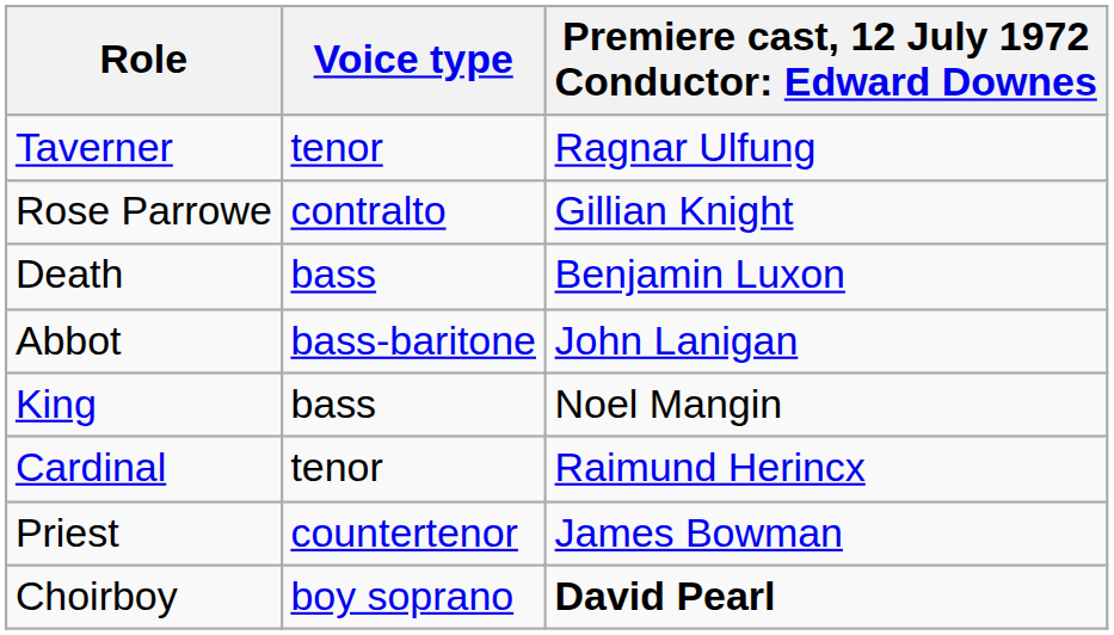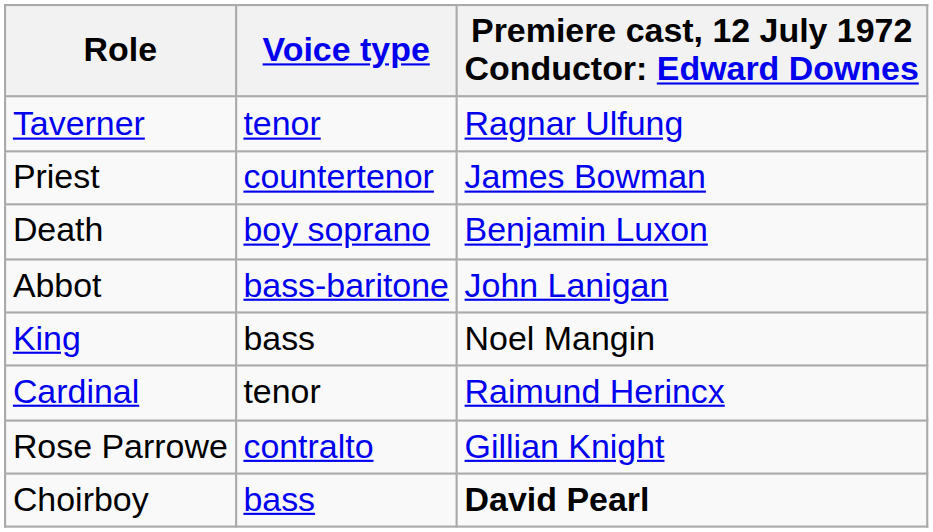 <table class="wikitable">
 <tr>
 <th>Role</th>
 <th><a href='#'>Voice type</a></th>
 <th>Premiere cast, 12 July 1972<br>Conductor: <a href='#'>Edward Downes</a></th>
 </tr>
 <tr>
 <td><a href='#'>Taverner</a></td>
 <td><a href='#'>tenor</a></td>
 <td><a href='#'>Ragnar Ulfung</a></td>
 </tr>
 <tr>
-<td>Rose Parrowe</td>
-<td><a href='#'>contralto</a></td>
-<td><a href='#'>Gillian Knight</a></td>
+<td>Priest</td>
+<td><a href='#'>countertenor</a></td>
+<td><a href='#'>James Bowman</a></td>
 </tr>
 <tr>
 <td>Death</td>
-<td><a href='#'>bass</a></td>
+<td><a href='#'>boy soprano</a></td>
 <td><a href='#'>Benjamin Luxon</a></td>
 </tr>
 <tr>
 <td>Abbot</td>
 <td><a href='#'>bass-baritone</a></td>
 <td><a href='#'>John Lanigan</a></td>
 </tr>
 <tr>
 <td><a href='#'>King</a></td>
 <td>bass</td>
 <td>Noel Mangin</td>
 </tr>
 <tr>
 <td><a href='#'>Cardinal</a></td>
 <td>tenor</td>
 <td><a href='#'>Raimund Herincx</a></td>
 </tr>
 <tr>
-<td>Priest</td>
-<td><a href='#'>countertenor</a></td>
-<td><a href='#'>James Bowman</a></td>
+<td>Rose Parrowe</td>
+<td><a href='#'>contralto</a></td>
+<td><a href='#'>Gillian Knight</a></td>
 </tr>
 <tr>
 <td>Choirboy</td>
-<td><a href='#'>boy soprano</a></td>
+<td><a href='#'>bass</a></td>
 <td><strong>David Pearl</strong></td>
 </tr>
 </table>
